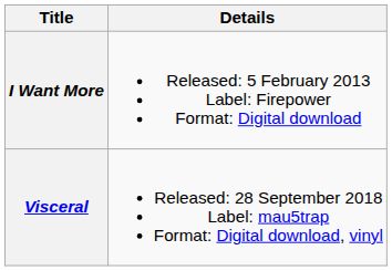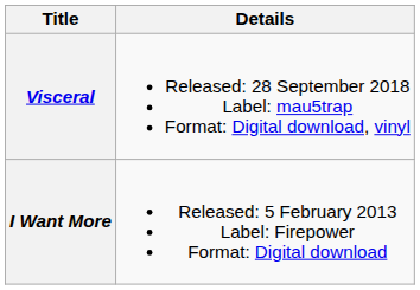 <table class="wikitable plainrowheaders" style="text-align:center;">
 <tr>
 <th scope="col">Title</th>
 <th scope="col">Details</th>
 </tr>
 <tr>
+<th scope="row"><em><a href='#'>Visceral</a></em></th>
+<td><br><ul><li>Released: 28 September 2018</li><li>Label: <a href='#'>mau5trap</a></li><li>Format: <a href='#'>Digital download</a>, <a href='#'>vinyl</a></li></ul></td>
+</tr>
+<tr>
 <th scope="row"><em>I Want More</em></th>
 <td><br><ul><li>Released: 5 February 2013</li><li>Label: Firepower</li><li>Format: <a href='#'>Digital download</a></li></ul></td>
 </tr>
-<tr>
-<th scope="row"><em><a href='#'>Visceral</a></em></th>
-<td><br><ul><li>Released: 28 September 2018</li><li>Label: <a href='#'>mau5trap</a></li><li>Format: <a href='#'>Digital download</a>, <a href='#'>vinyl</a></li></ul></td>
-</tr>
 </table>
